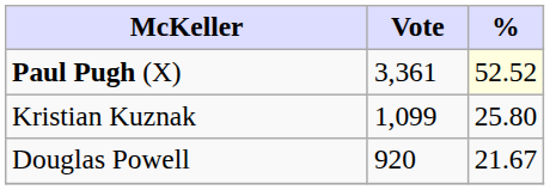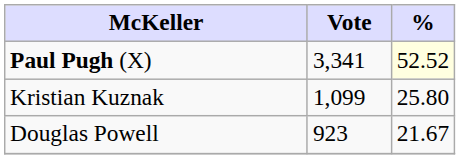 <table class="wikitable">
 <tr>
 <th style="background:#ddf; width:200px;">McKeller </th>
 <th style="background:#ddf; width:50px;">Vote</th>
 <th style="background:#ddf; width:30px;">%</th>
 </tr>
 <tr>
 <td><strong>Paul Pugh</strong> (X)</td>
-<td>3,361</td>
+<td>3,341</td>
 <td style="background: lightyellow;">52.52</td>
 </tr>
 <tr>
 <td>Kristian Kuznak</td>
 <td>1,099</td>
 <td>25.80</td>
 </tr>
 <tr>
 <td>Douglas Powell</td>
-<td>920</td>
+<td>923</td>
 <td>21.67</td>
 </tr>
 <tr>
 </tr>
 </table>
